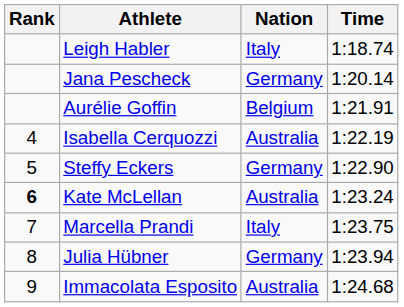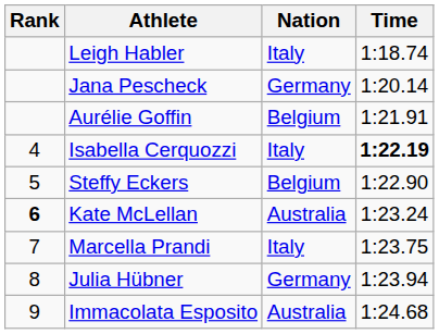 <table class="wikitable sortable" style="text-align:center">
 <tr>
 <th>Rank</th>
 <th>Athlete</th>
 <th>Nation</th>
 <th>Time</th>
 </tr>
 <tr>
 <td></td>
 <td align=left><a href='#'>Leigh Habler</a></td>
 <td align=left> <a href='#'>Italy</a></td>
 <td>1:18.74</td>
 </tr>
 <tr>
 <td></td>
 <td align=left><a href='#'>Jana Pescheck</a></td>
 <td align=left> <a href='#'>Germany</a></td>
 <td>1:20.14</td>
 </tr>
 <tr>
 <td></td>
 <td align=left><a href='#'>Aurélie Goffin</a></td>
 <td align=left> <a href='#'>Belgium</a></td>
 <td>1:21.91</td>
 </tr>
 <tr>
 <td>4</td>
 <td align=left><a href='#'>Isabella Cerquozzi</a></td>
-<td align=left> <a href='#'>Australia</a></td>
-<td>1:22.19</td>
+<td align=left> <a href='#'>Italy</a></td>
+<td><strong>1:22.19</strong></td>
 </tr>
 <tr>
 <td>5</td>
 <td align=left><a href='#'>Steffy Eckers</a></td>
-<td align=left> <a href='#'>Germany</a></td>
+<td align=left> <a href='#'>Belgium</a></td>
 <td>1:22.90</td>
 </tr>
 <tr>
 <td><strong>6</strong></td>
 <td align=left><a href='#'>Kate McLellan</a></td>
 <td align=left> <a href='#'>Australia</a></td>
 <td>1:23.24</td>
 </tr>
 <tr>
 <td>7</td>
 <td align=left><a href='#'>Marcella Prandi</a></td>
 <td align=left> <a href='#'>Italy</a></td>
 <td>1:23.75</td>
 </tr>
 <tr>
 <td>8</td>
 <td align=left><a href='#'>Julia Hübner</a></td>
 <td align=left> <a href='#'>Germany</a></td>
 <td>1:23.94</td>
 </tr>
 <tr>
 <td>9</td>
 <td align=left><a href='#'>Immacolata Esposito</a></td>
 <td align=left> <a href='#'>Australia</a></td>
 <td>1:24.68</td>
 </tr>
 </table>
